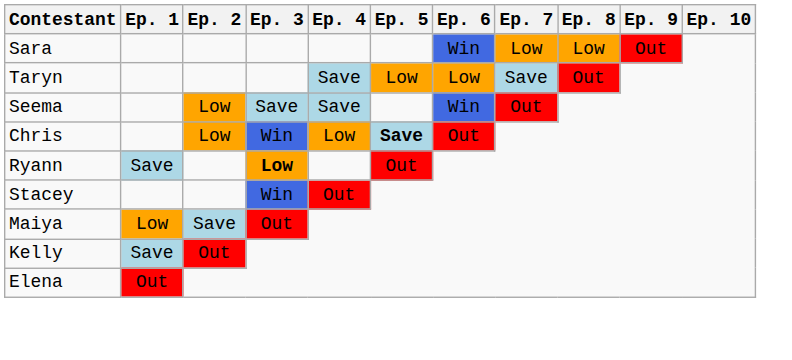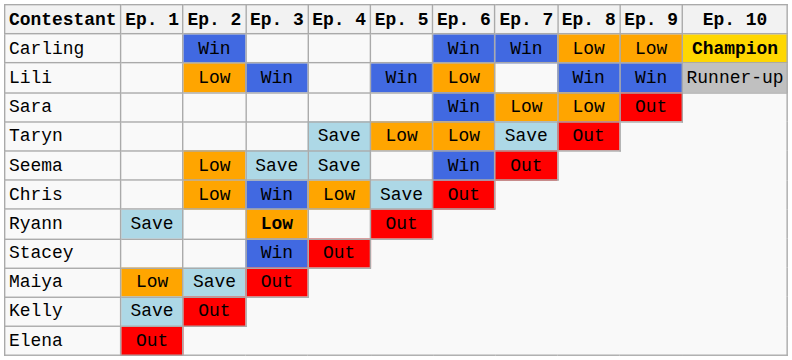 <table class="wikitable" style="text-align:center;">
 <tr>
 <th>Contestant</th>
 <th>Ep. 1</th>
 <th>Ep. 2</th>
 <th>Ep. 3</th>
 <th>Ep. 4</th>
 <th>Ep. 5</th>
 <th>Ep. 6</th>
 <th>Ep. 7</th>
 <th>Ep. 8</th>
 <th>Ep. 9</th>
 <th>Ep. 10</th>
+</tr>
+<tr>
+<td align="left">Carling</td>
+<td></td>
+<td style="background:royalblue;">Win</td>
+<td></td>
+<td></td>
+<td></td>
+<td style="background:royalblue;">Win</td>
+<td style="background:royalblue;">Win</td>
+<td style="background:orange;">Low</td>
+<td style="background:orange;">Low</td>
+<td style="background:gold;"><strong>Champion</strong></td>
+</tr>
+<tr>
+<td align="left">Lili</td>
+<td></td>
+<td style="background:orange;">Low</td>
+<td style="background:royalblue;">Win</td>
+<td></td>
+<td style="background:royalblue;">Win</td>
+<td style="background:orange;">Low</td>
+<td></td>
+<td style="background:royalblue;">Win</td>
+<td style="background:royalblue;">Win</td>
+<td style="background:silver;">Runner-up</td>
 </tr>
 <tr>
 <td align="left">Sara</td>
 <td></td>
 <td></td>
 <td></td>
 <td></td>
 <td></td>
 <td style="background:royalblue;">Win</td>
 <td style="background:orange;">Low</td>
 <td style="background:orange;">Low</td>
 <td style="background:red;">Out</td>
 </tr>
 <tr>
 <td align="left">Taryn</td>
 <td></td>
 <td></td>
 <td></td>
 <td style="background:lightblue;">Save</td>
 <td style="background:orange;">Low</td>
 <td style="background:orange;">Low</td>
 <td style="background:lightblue;">Save</td>
 <td style="background:red;">Out</td>
 </tr>
 <tr>
 <td align="left">Seema</td>
 <td></td>
 <td style="background:orange;">Low</td>
 <td style="background:lightblue;">Save</td>
 <td style="background:lightblue;">Save</td>
 <td></td>
 <td style="background:royalblue;">Win</td>
 <td style="background:red;">Out</td>
 </tr>
 <tr>
 <td align="left">Chris</td>
 <td></td>
 <td style="background:orange;">Low</td>
 <td style="background:royalblue;">Win</td>
 <td style="background:orange;">Low</td>
-<td style="background:lightblue;"><strong>Save</strong></td>
+<td style="background:lightblue;">Save</td>
 <td style="background:red;">Out</td>
 </tr>
 <tr>
 <td align="left">Ryann</td>
 <td style="background:lightblue;">Save</td>
 <td></td>
 <td style="background:orange;"><strong>Low</strong></td>
 <td></td>
 <td style="background:red;">Out</td>
 </tr>
 <tr>
 <td align="left">Stacey</td>
 <td></td>
 <td></td>
 <td style="background:royalblue;">Win</td>
 <td style="background:red;">Out</td>
 </tr>
 <tr>
 <td align="left">Maiya</td>
 <td style="background:orange;">Low</td>
 <td style="background:lightblue;">Save</td>
 <td style="background:red;">Out</td>
 </tr>
 <tr>
 <td align="left">Kelly</td>
 <td style="background:lightblue;">Save</td>
 <td style="background:red;">Out</td>
 </tr>
 <tr>
 <td align="left">Elena</td>
 <td style="background:red;">Out</td>
 </tr>
 </table>
